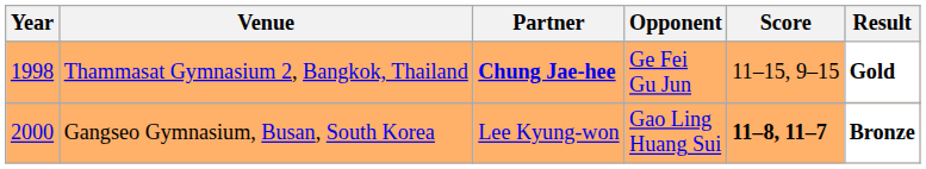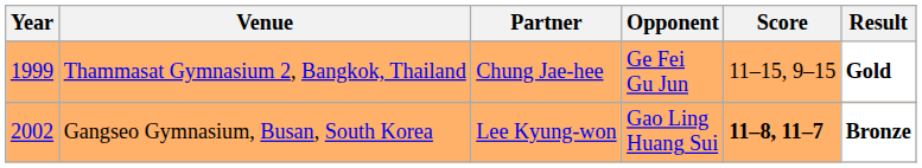 <table class="sortable wikitable" style="font-size: 90%;">
 <tr>
 <th>Year</th>
 <th>Venue</th>
 <th>Partner</th>
 <th>Opponent</th>
 <th>Score</th>
 <th>Result</th>
 </tr>
 <tr style="background:#FFB069">
-<td align="center"><a href='#'>1998</a></td>
+<td align="center"><a href='#'>1999</a></td>
 <td align="left"><a href='#'>Thammasat Gymnasium 2</a>, <a href='#'>Bangkok, Thailand</a></td>
-<td align="left"><strong> <a href='#'>Chung Jae-hee</a></strong></td>
+<td align="left"> <a href='#'>Chung Jae-hee</a></td>
 <td align="left"> <a href='#'>Ge Fei</a> <br>  <a href='#'>Gu Jun</a></td>
 <td align="left">11–15, 9–15</td>
 <td style="text-align:left; background:white"> <strong>Gold</strong></td>
 </tr>
 <tr>
 </tr>
 <tr style="background:#FFB069">
-<td align="center"><a href='#'>2000</a></td>
+<td align="center"><a href='#'>2002</a></td>
 <td align="left">Gangseo Gymnasium, <a href='#'>Busan</a>, <a href='#'>South Korea</a></td>
 <td align="left"> <a href='#'>Lee Kyung-won</a></td>
 <td align="left"> <a href='#'>Gao Ling</a> <br>  <a href='#'>Huang Sui</a></td>
 <td align="left"><strong>11–8, 11–7</strong></td>
 <td style="text-align:left; background:white"> <strong>Bronze</strong></td>
 </tr>
 </table>
